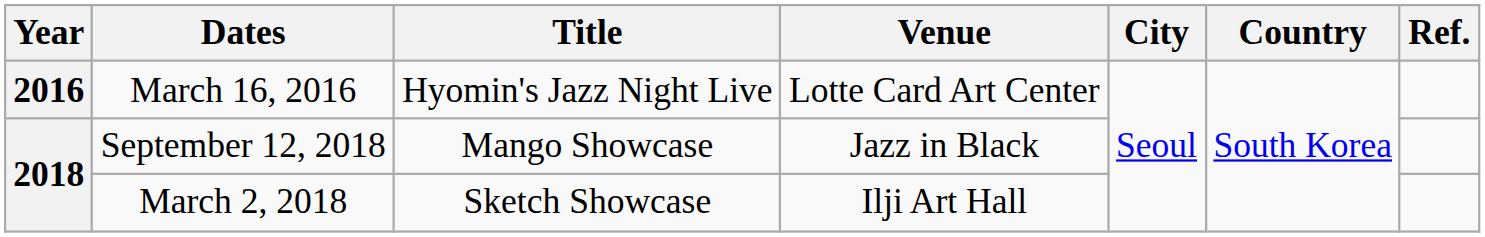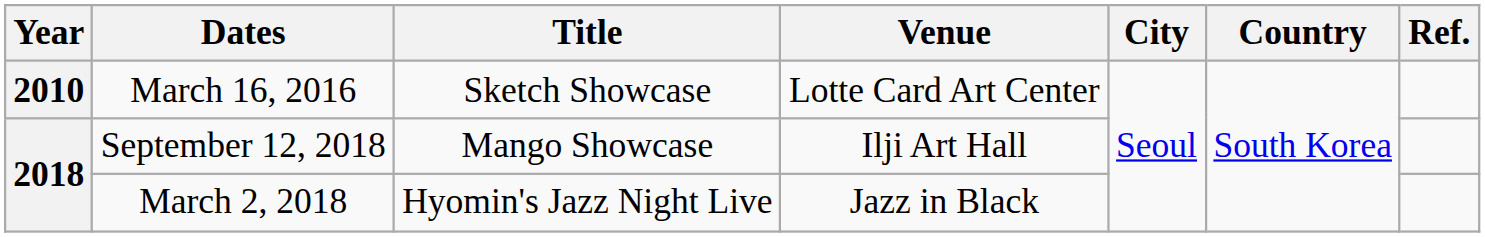 <table class="wikitable plainrowheaders" style="text-align:center;">
 <tr>
 <th>Year</th>
 <th>Dates</th>
 <th>Title</th>
 <th>Venue</th>
 <th>City</th>
 <th>Country</th>
 <th><abbr>Ref.</abbr></th>
 </tr>
 <tr>
-<th scope="row">2016</th>
+<th scope="row">2010</th>
 <td>March 16, 2016</td>
-<td style="text-align:center;">Hyomin's Jazz Night Live</td>
+<td style="text-align:center;">Sketch Showcase</td>
 <td style="text-align:center;">Lotte Card Art Center</td>
 <td rowspan="3"><a href='#'>Seoul</a></td>
 <td rowspan="3"><a href='#'>South Korea</a></td>
 <td></td>
 </tr>
 <tr>
 <th scope="row"  rowspan="2">2018</th>
 <td>September 12, 2018</td>
 <td style="text-align:center;">Mango Showcase</td>
-<td style="text-align:center;">Jazz in Black</td>
+<td style="text-align:center;">Ilji Art Hall</td>
 <td></td>
 </tr>
 <tr>
 <td>March 2, 2018</td>
-<td style="text-align:center;">Sketch Showcase</td>
-<td style="text-align:center;">Ilji Art Hall</td>
+<td style="text-align:center;">Hyomin's Jazz Night Live</td>
+<td style="text-align:center;">Jazz in Black</td>
 <td></td>
 </tr>
 </table>
